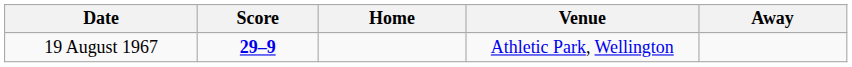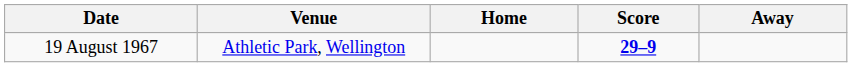 <table class="wikitable" style="text-align:center;">
 <tr>
 <th style="width:165px">Date</th>
+<th scope="col" style="width: 200px;">Venue</th>
+<th style="width:125px">Home</th>
 <th style="width:100px">Score</th>
-<th style="width:125px">Home</th>
-<th scope="col" style="width: 200px;">Venue</th>
 <th style="width:125px">Away</th>
 </tr>
 <tr>
 <td>19 August 1967</td>
+<td><a href='#'>Athletic Park</a>, <a href='#'>Wellington</a></td>
+<td align=right></td>
 <td><strong><a href='#'>29–9</a></strong></td>
-<td align=right></td>
-<td><a href='#'>Athletic Park</a>, <a href='#'>Wellington</a></td>
 <td align=left></td>
 </tr>
 </table>
